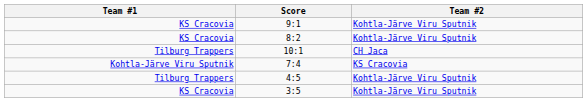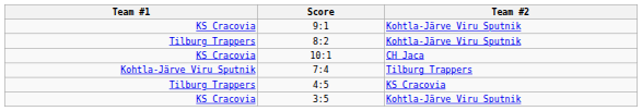 <table class="wikitable" style="text-align: center;">
 <tr>
 <th width=22%>Team #1</th>
 <th width=11%>Score</th>
 <th width=22%>Team #2</th>
 </tr>
 <tr>
 <td style="text-align: right;"><a href='#'>KS Cracovia</a> </td>
 <td>9:1</td>
 <td style="text-align: left;"> <a href='#'>Kohtla-Järve Viru Sputnik</a></td>
 </tr>
 <tr>
-<td style="text-align: right;"><a href='#'>KS Cracovia</a> </td>
+<td style="text-align: right;"><a href='#'>Tilburg Trappers</a> </td>
 <td>8:2</td>
 <td style="text-align: left;"> <a href='#'>Kohtla-Järve Viru Sputnik</a></td>
 </tr>
 <tr>
-<td style="text-align: right;"><a href='#'>Tilburg Trappers</a> </td>
+<td style="text-align: right;"><a href='#'>KS Cracovia</a> </td>
 <td>10:1</td>
 <td style="text-align: left;"> <a href='#'>CH Jaca</a></td>
 </tr>
 <tr>
 <td style="text-align: right;"><a href='#'>Kohtla-Järve Viru Sputnik</a> </td>
 <td>7:4</td>
-<td style="text-align: left;"> <a href='#'>KS Cracovia</a></td>
+<td style="text-align: left;"> <a href='#'>Tilburg Trappers</a></td>
 </tr>
 <tr>
 <td style="text-align: right;"><a href='#'>Tilburg Trappers</a> </td>
 <td>4:5</td>
-<td style="text-align: left;"> <a href='#'>Kohtla-Järve Viru Sputnik</a></td>
+<td style="text-align: left;"> <a href='#'>KS Cracovia</a></td>
 </tr>
 <tr>
 <td style="text-align: right;"><a href='#'>KS Cracovia</a> </td>
 <td>3:5</td>
 <td style="text-align: left;"> <a href='#'>Kohtla-Järve Viru Sputnik</a></td>
 </tr>
 </table>
